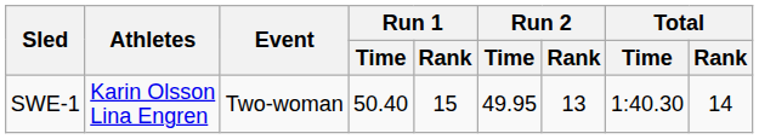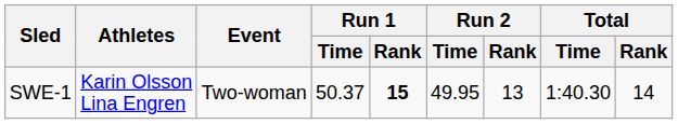 <table class="wikitable" border="1" style="font-size:90%">
 <tr>
 <th rowspan="2">Sled</th>
 <th rowspan="2">Athletes</th>
 <th rowspan="2">Event</th>
 <th colspan="2">Run 1</th>
 <th colspan="2">Run 2</th>
 <th colspan="2">Total</th>
 </tr>
 <tr>
 <th>Time</th>
 <th>Rank</th>
 <th>Time</th>
 <th>Rank</th>
 <th>Time</th>
 <th>Rank</th>
 </tr>
 <tr>
 <td align="center">SWE-1</td>
 <td><a href='#'>Karin Olsson</a><br><a href='#'>Lina Engren</a></td>
 <td>Two-woman</td>
-<td align="center">50.40</td>
-<td align="center">15</td>
+<td align="center">50.37</td>
+<td align="center"><strong>15</strong></td>
 <td align="center">49.95</td>
 <td align="center">13</td>
 <td align="center">1:40.30</td>
 <td align="center">14</td>
 </tr>
 </table>
